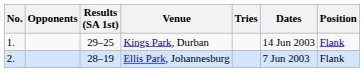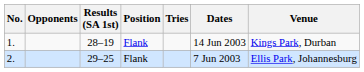 <table class="wikitable sortable">
 <tr>
 <th>No.</th>
 <th>Opponents</th>
 <th>Results<br>(SA 1st)</th>
-<th>Venue</th>
+<th>Position</th>
 <th>Tries</th>
 <th>Dates</th>
-<th>Position</th>
+<th>Venue</th>
 </tr>
 <tr>
 <td>1.</td>
 <td></td>
-<td align="center">29–25</td>
-<td><a href='#'>Kings Park</a>, Durban</td>
+<td align="center">28–19</td>
+<td><a href='#'>Flank</a></td>
 <td></td>
 <td>14 Jun 2003</td>
-<td><a href='#'>Flank</a></td>
+<td><a href='#'>Kings Park</a>, Durban</td>
 </tr>
 <tr style="background: #D0E6FF;">
 <td>2.</td>
 <td></td>
-<td align="center">28–19</td>
-<td><a href='#'>Ellis Park</a>, Johannesburg</td>
+<td align="center">29–25</td>
+<td>Flank</td>
 <td></td>
 <td>7 Jun 2003</td>
-<td>Flank</td>
+<td><a href='#'>Ellis Park</a>, Johannesburg</td>
 </tr>
 </table>
